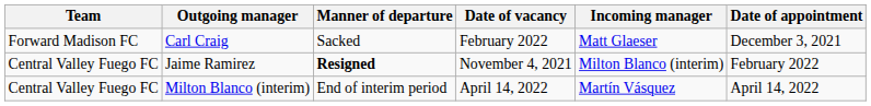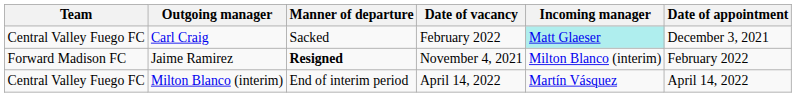 <table class="wikitable sortable">
 <tr>
 <th>Team</th>
 <th>Outgoing manager</th>
 <th>Manner of departure</th>
 <th>Date of vacancy</th>
 <th>Incoming manager</th>
 <th>Date of appointment</th>
 </tr>
 <tr>
-<td>Forward Madison FC</td>
+<td>Central Valley Fuego FC</td>
 <td> <a href='#'>Carl Craig</a></td>
 <td>Sacked</td>
 <td>February 2022</td>
-<td> <a href='#'>Matt Glaeser</a></td>
+<td style="background: paleturquoise;"> <a href='#'>Matt Glaeser</a></td>
 <td>December 3, 2021</td>
 </tr>
 <tr>
-<td>Central Valley Fuego FC</td>
+<td>Forward Madison FC</td>
 <td> Jaime Ramirez</td>
 <td><strong>Resigned</strong></td>
 <td>November 4, 2021</td>
 <td> <a href='#'>Milton Blanco</a> (interim)</td>
 <td>February 2022</td>
 </tr>
 <tr>
 <td>Central Valley Fuego FC</td>
 <td> <a href='#'>Milton Blanco</a> (interim)</td>
 <td>End of interim period</td>
 <td>April 14, 2022</td>
 <td> <a href='#'>Martín Vásquez</a></td>
 <td>April 14, 2022</td>
 </tr>
 </table>
